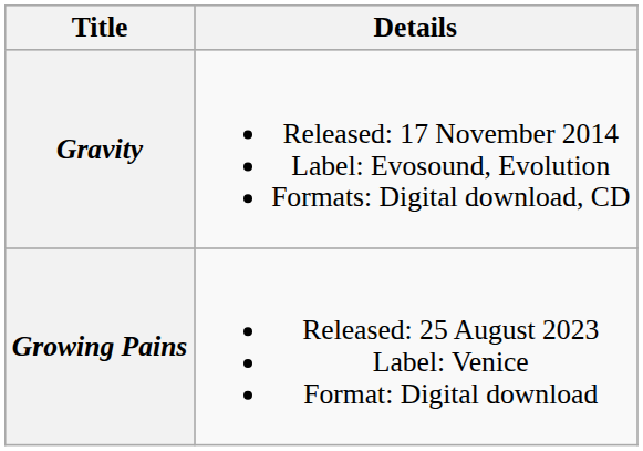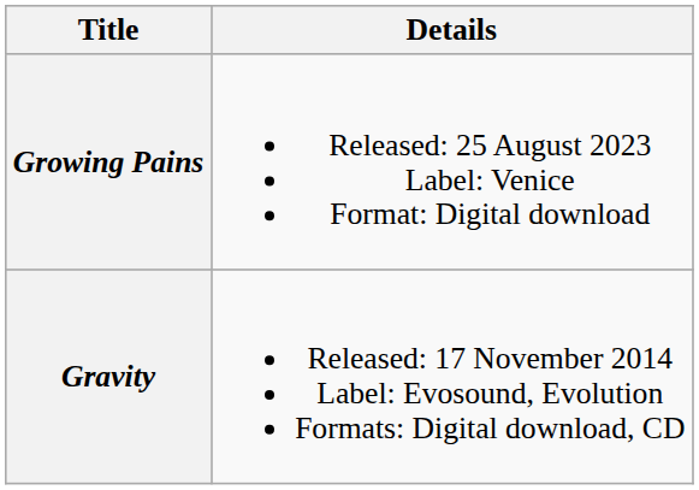 <table class="wikitable plainrowheaders" style="text-align:center;">
 <tr>
 <th scope="col">Title</th>
 <th scope="col">Details</th>
 </tr>
 <tr>
+<th scope="row"><em>Growing Pains</em></th>
+<td><br><ul><li>Released: 25 August 2023</li><li>Label: Venice</li><li>Format: Digital download</li></ul></td>
+</tr>
+<tr>
 <th scope="row"><em>Gravity</em></th>
 <td><br><ul><li>Released: 17 November 2014</li><li>Label: Evosound, Evolution</li><li>Formats: Digital download, CD</li></ul></td>
 </tr>
-<tr>
-<th scope="row"><em>Growing Pains</em></th>
-<td><br><ul><li>Released: 25 August 2023</li><li>Label: Venice</li><li>Format: Digital download</li></ul></td>
-</tr>
 </table>
